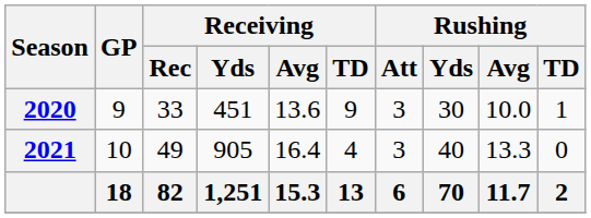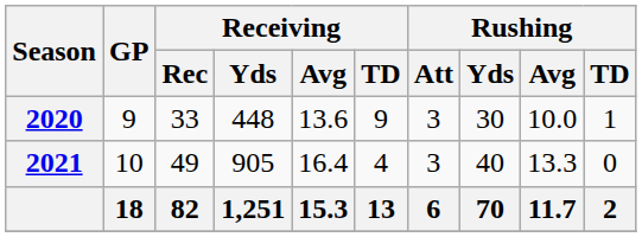 <table class="wikitable" style="text-align:center;">
 <tr>
 <th rowspan="2">Season</th>
 <th rowspan="2">GP</th>
 <th colspan="4">Receiving</th>
 <th colspan="4">Rushing</th>
 </tr>
 <tr>
 <th>Rec</th>
 <th>Yds</th>
 <th>Avg</th>
 <th>TD</th>
 <th>Att</th>
 <th>Yds</th>
 <th>Avg</th>
 <th>TD</th>
 </tr>
 <tr>
 <th><a href='#'>2020</a></th>
 <td>9</td>
 <td>33</td>
-<td>451</td>
+<td>448</td>
 <td>13.6</td>
 <td>9</td>
 <td>3</td>
 <td>30</td>
 <td>10.0</td>
 <td>1</td>
 </tr>
 <tr>
 <th><a href='#'>2021</a></th>
 <td>10</td>
 <td>49</td>
 <td>905</td>
 <td>16.4</td>
 <td>4</td>
 <td>3</td>
 <td>40</td>
 <td>13.3</td>
 <td>0</td>
 </tr>
 <tr>
 <th></th>
 <th>18</th>
 <th>82</th>
 <th>1,251</th>
 <th>15.3</th>
 <th>13</th>
 <th>6</th>
 <th>70</th>
 <th>11.7</th>
 <th>2</th>
 </tr>
 <tr>
 </tr>
 </table>
